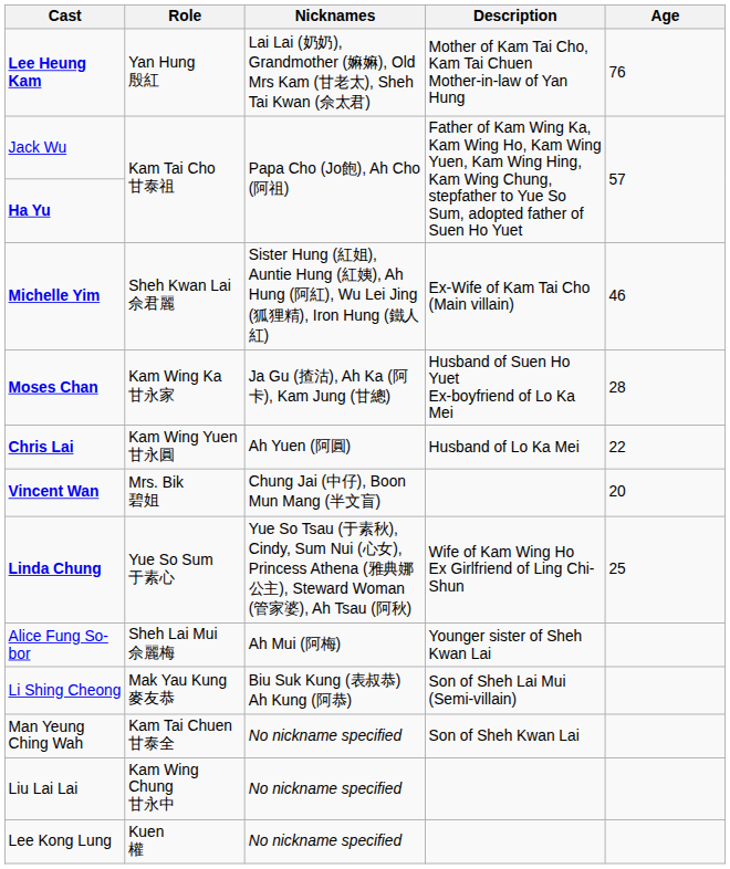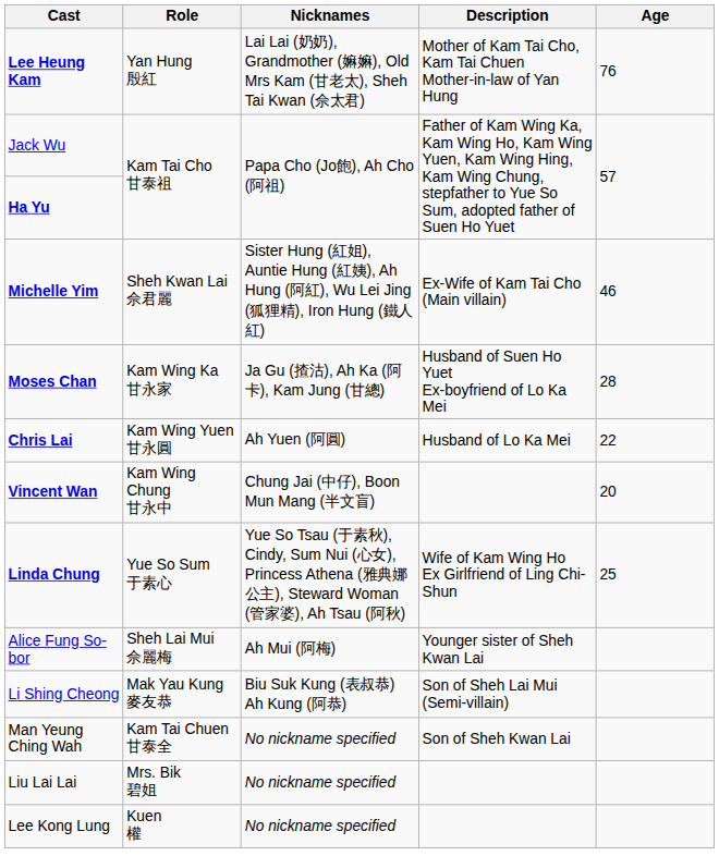 <table class="wikitable" width="60%">
 <tr>
 <th style="width:10%">Cast</th>
 <th style="width:10%">Role</th>
 <th style="width:15%">Nicknames</th>
 <th style="width:15%">Description</th>
 <th style="width:10%">Age</th>
 </tr>
 <tr>
 <td><strong><a href='#'>Lee Heung Kam</a></strong></td>
 <td>Yan Hung<br>殷紅</td>
 <td>Lai Lai (奶奶), Grandmother (嫲嫲), Old Mrs Kam (甘老太), Sheh Tai Kwan (佘太君)</td>
 <td>Mother of Kam Tai Cho, Kam Tai Chuen<br>Mother-in-law of Yan Hung</td>
 <td>76</td>
 </tr>
 <tr>
 <td><a href='#'>Jack Wu</a></td>
 <td rowspan="2">Kam Tai Cho<br>甘泰祖</td>
 <td rowspan="2">Papa Cho (Jo飽), Ah Cho (阿祖)</td>
 <td rowspan="2">Father of Kam Wing Ka, Kam Wing Ho, Kam Wing Yuen, Kam Wing Hing, Kam Wing Chung, stepfather to Yue So Sum, adopted father of Suen Ho Yuet</td>
 <td rowspan="2">57</td>
 </tr>
 <tr>
 <td><strong><a href='#'>Ha Yu</a></strong></td>
 </tr>
 <tr>
 <td><strong><a href='#'>Michelle Yim</a></strong></td>
 <td>Sheh Kwan Lai<br>佘君麗</td>
 <td>Sister Hung (紅姐), Auntie Hung (紅姨), Ah Hung (阿紅), Wu Lei Jing (狐狸精), Iron Hung (鐵人紅)</td>
 <td>Ex-Wife of Kam Tai Cho<br>(Main villain)</td>
 <td>46</td>
 </tr>
 <tr>
 <td><strong><a href='#'>Moses Chan</a></strong></td>
 <td>Kam Wing Ka<br>甘永家</td>
 <td>Ja Gu (揸沽), Ah Ka (阿卡), Kam Jung (甘總)</td>
 <td>Husband of Suen Ho Yuet<br>Ex-boyfriend of Lo Ka Mei</td>
 <td>28</td>
 </tr>
 <tr>
 <td><strong><a href='#'>Chris Lai</a></strong></td>
 <td>Kam Wing Yuen<br>甘永圓</td>
 <td>Ah Yuen (阿圓)</td>
 <td>Husband of Lo Ka Mei</td>
 <td>22</td>
 </tr>
 <tr>
 <td><strong><a href='#'>Vincent Wan</a></strong></td>
-<td>Mrs. Bik<br>碧姐</td>
+<td>Kam Wing Chung<br>甘永中</td>
 <td>Chung Jai (中仔), Boon Mun Mang (半文盲)</td>
 <td></td>
 <td>20</td>
 </tr>
 <tr>
 <td><strong><a href='#'>Linda Chung</a></strong></td>
 <td>Yue So Sum<br>于素心</td>
 <td>Yue So Tsau (于素秋), Cindy, Sum Nui (心女), Princess Athena (雅典娜公主), Steward Woman (管家婆), Ah Tsau (阿秋)</td>
 <td>Wife of Kam Wing Ho<br>Ex Girlfriend of Ling Chi-Shun</td>
 <td>25</td>
 </tr>
 <tr>
 <td><a href='#'>Alice Fung So-bor</a></td>
 <td>Sheh Lai Mui<br>佘麗梅</td>
 <td>Ah Mui (阿梅)</td>
 <td>Younger sister of Sheh Kwan Lai</td>
 <td></td>
 </tr>
 <tr>
 <td><a href='#'>Li Shing Cheong</a></td>
 <td>Mak Yau Kung<br>麥友恭</td>
 <td>Biu Suk Kung (表叔恭) Ah Kung (阿恭)</td>
 <td>Son of Sheh Lai Mui<br>(Semi-villain)</td>
 <td></td>
 </tr>
 <tr>
 <td>Man Yeung Ching Wah</td>
 <td>Kam Tai Chuen<br>甘泰全</td>
 <td><em>No nickname specified</em></td>
 <td>Son of Sheh Kwan Lai</td>
 <td></td>
 </tr>
 <tr>
 <td>Liu Lai Lai</td>
-<td>Kam Wing Chung<br>甘永中</td>
+<td>Mrs. Bik<br>碧姐</td>
 <td><em>No nickname specified</em></td>
 <td></td>
 <td></td>
 </tr>
 <tr>
 <td>Lee Kong Lung</td>
 <td>Kuen<br>權</td>
 <td><em>No nickname specified</em></td>
 <td></td>
 <td></td>
 </tr>
 </table>
